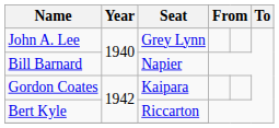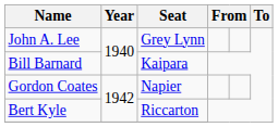 <table class="wikitable">
 <tr align=center>
 <th>Name</th>
 <th>Year</th>
 <th>Seat</th>
 <th colspan=2>From</th>
 <th colspan=2>To</th>
 </tr>
 <tr>
 <td><a href='#'>John A. Lee</a></td>
 <td rowspan=2>1940</td>
 <td><a href='#'>Grey Lynn</a></td>
 <td></td>
 <td></td>
 </tr>
 <tr>
 <td><a href='#'>Bill Barnard</a></td>
-<td><a href='#'>Napier</a></td>
+<td><a href='#'>Kaipara</a></td>
 </tr>
 <tr>
 <td><a href='#'>Gordon Coates</a></td>
 <td rowspan=2>1942</td>
-<td><a href='#'>Kaipara</a></td>
+<td><a href='#'>Napier</a></td>
 <td></td>
 <td></td>
 </tr>
 <tr>
 <td><a href='#'>Bert Kyle</a></td>
 <td><a href='#'>Riccarton</a></td>
 </tr>
 <tr>
 </tr>
 </table>
